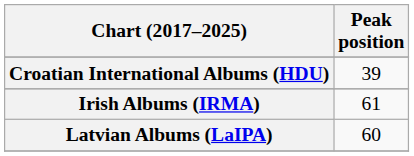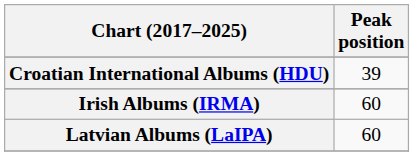 <table class="wikitable sortable plainrowheaders" style="text-align:center">
 <tr>
 <th scope="col">Chart (2017–2025)</th>
 <th scope="col">Peak<br>position</th>
 </tr>
 <tr>
 </tr>
 <tr>
 </tr>
 <tr>
 <th scope="row">Croatian International Albums (<a href='#'>HDU</a>)</th>
 <td>39</td>
 </tr>
 <tr>
 </tr>
 <tr>
 </tr>
 <tr>
 </tr>
 <tr>
 <th scope="row">Irish Albums (<a href='#'>IRMA</a>)</th>
-<td>61</td>
+<td>60</td>
 </tr>
 <tr>
 <th scope="row">Latvian Albums (<a href='#'>LaIPA</a>)</th>
 <td>60</td>
 </tr>
 <tr>
 </tr>
 <tr>
 </tr>
 <tr>
 </tr>
 <tr>
 </tr>
 <tr>
 </tr>
 </table>
